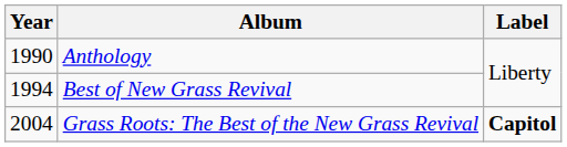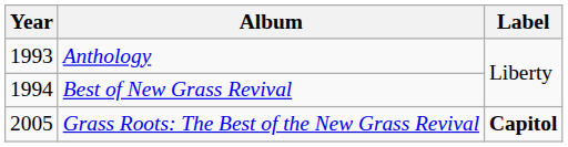 <table class="wikitable">
 <tr>
 <th>Year</th>
 <th>Album</th>
 <th>Label</th>
 </tr>
 <tr>
-<td>1990</td>
+<td>1993</td>
 <td><em><a href='#'>Anthology</a></em></td>
 <td rowspan="2">Liberty</td>
 </tr>
 <tr>
 <td>1994</td>
 <td><em><a href='#'>Best of New Grass Revival</a></em></td>
 </tr>
 <tr>
-<td>2004</td>
+<td>2005</td>
 <td><em><a href='#'>Grass Roots: The Best of the New Grass Revival</a></em></td>
 <td><strong>Capitol</strong></td>
 </tr>
 </table>
